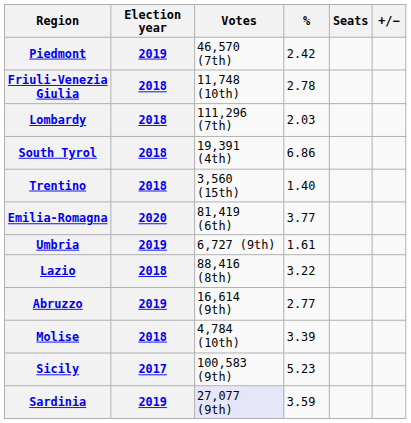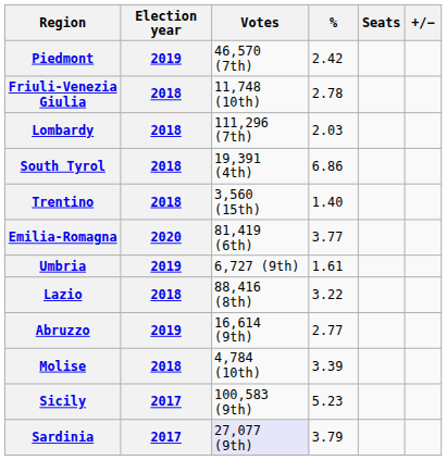 <table class=wikitable style="width:50%; border:1px #AAAAFF solid">
 <tr>
 <th width=19%>Region</th>
 <th width=13%>Election year</th>
 <th width=16%>Votes</th>
 <th width=7%>%</th>
 <th width=1%>Seats</th>
 <th width=6%>+/−</th>
 </tr>
 <tr>
 <th><a href='#'>Piedmont</a></th>
 <th><a href='#'>2019</a></th>
 <td>46,570 (7th)</td>
 <td>2.42</td>
 <td></td>
 <td></td>
 </tr>
 <tr>
 <th><a href='#'>Friuli-Venezia Giulia</a></th>
 <th><a href='#'>2018</a></th>
 <td>11,748 (10th)</td>
 <td>2.78</td>
 <td></td>
 <td></td>
 </tr>
 <tr>
 <th><a href='#'>Lombardy</a></th>
 <th><a href='#'>2018</a></th>
 <td>111,296 (7th)</td>
 <td>2.03</td>
 <td></td>
 <td></td>
 </tr>
 <tr>
 <th><a href='#'>South Tyrol</a></th>
 <th><a href='#'>2018</a></th>
 <td>19,391 (4th)</td>
 <td>6.86</td>
 <td></td>
 <td></td>
 </tr>
 <tr>
 <th><a href='#'>Trentino</a></th>
 <th><a href='#'>2018</a></th>
 <td>3,560 (15th)</td>
 <td>1.40</td>
 <td></td>
 <td></td>
 </tr>
 <tr>
 <th><a href='#'>Emilia-Romagna</a></th>
 <th><a href='#'>2020</a></th>
 <td>81,419 (6th)</td>
 <td>3.77</td>
 <td></td>
 <td></td>
 </tr>
 <tr>
 <th><a href='#'>Umbria</a></th>
 <th><a href='#'>2019</a></th>
 <td>6,727 (9th)</td>
 <td>1.61</td>
 <td></td>
 <td></td>
 </tr>
 <tr>
 <th><a href='#'>Lazio</a></th>
 <th><a href='#'>2018</a></th>
 <td>88,416 (8th)</td>
 <td>3.22</td>
 <td></td>
 <td></td>
 </tr>
 <tr>
 <th><a href='#'>Abruzzo</a></th>
 <th><a href='#'>2019</a></th>
 <td>16,614 (9th)</td>
 <td>2.77</td>
 <td></td>
 <td></td>
 </tr>
 <tr>
 <th><a href='#'>Molise</a></th>
 <th><a href='#'>2018</a></th>
 <td>4,784 (10th)</td>
 <td>3.39</td>
 <td></td>
 <td></td>
 </tr>
 <tr>
 <th><a href='#'>Sicily</a></th>
 <th><a href='#'>2017</a></th>
 <td>100,583 (9th)</td>
 <td>5.23</td>
 <td></td>
 <td></td>
 </tr>
 <tr>
 <th><a href='#'>Sardinia</a></th>
-<th><a href='#'>2019</a></th>
+<th><a href='#'>2017</a></th>
 <td style="background: lavender;">27,077 (9th)</td>
-<td>3.59</td>
+<td>3.79</td>
 <td></td>
 <td></td>
 </tr>
 </table>
